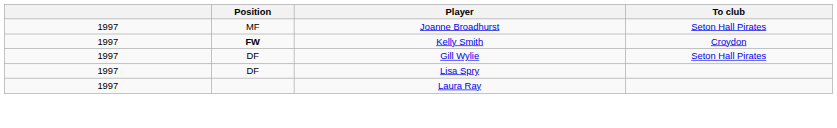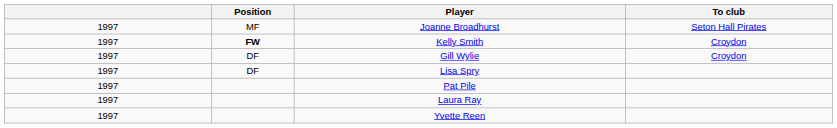 <table class="wikitable sortable" style="width:95%; text-align:center; font-size:85%; text-align:center;">
 <tr>
 <th width="25%"></th>
 <th width="10%">Position</th>
 <th>Player</th>
 <th width="25%">To club</th>
 </tr>
 <tr>
 <td>1997</td>
 <td>MF</td>
 <td><em></em> <a href='#'>Joanne Broadhurst</a></td>
 <td><em></em> <a href='#'>Seton Hall Pirates</a></td>
 </tr>
 <tr>
 <td>1997</td>
 <td><strong>FW</strong></td>
 <td><em></em> <a href='#'>Kelly Smith</a></td>
 <td><em></em> <a href='#'>Croydon</a></td>
 </tr>
 <tr>
 <td>1997</td>
 <td>DF</td>
 <td><em></em> <a href='#'>Gill Wylie</a></td>
-<td><em></em> <a href='#'>Seton Hall Pirates</a></td>
+<td><em></em> <a href='#'>Croydon</a></td>
 </tr>
 <tr>
 <td>1997</td>
 <td>DF</td>
 <td><a href='#'>Lisa Spry</a></td>
 <td></td>
 </tr>
 <tr>
 <td>1997</td>
 <td></td>
+<td><a href='#'>Pat Pile</a></td>
+<td></td>
+</tr>
+<tr>
+<td>1997</td>
+<td></td>
 <td><a href='#'>Laura Ray</a></td>
 <td></td>
 </tr>
+<tr>
+<td>1997</td>
+<td></td>
+<td><a href='#'>Yvette Reen</a></td>
+<td></td>
+</tr>
 </table>
